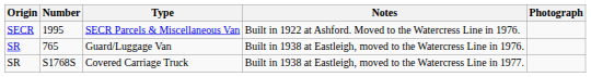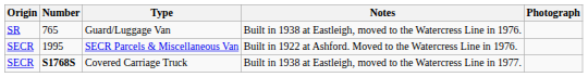 <table class="wikitable">
 <tr>
 <th>Origin</th>
 <th>Number</th>
 <th>Type</th>
 <th>Notes</th>
 <th>Photograph</th>
 </tr>
 <tr>
+<td><a href='#'>SR</a></td>
+<td>765</td>
+<td>Guard/Luggage Van</td>
+<td>Built in 1938 at Eastleigh, moved to the Watercress Line in 1976.</td>
+<td></td>
+</tr>
+<tr>
 <td><a href='#'>SECR</a></td>
 <td>1995</td>
 <td><a href='#'>SECR Parcels & Miscellaneous Van</a></td>
 <td>Built in 1922 at Ashford. Moved to the Watercress Line in 1976.</td>
 <td></td>
 </tr>
 <tr>
-<td><a href='#'>SR</a></td>
-<td>765</td>
-<td>Guard/Luggage Van</td>
-<td>Built in 1938 at Eastleigh, moved to the Watercress Line in 1976.</td>
-<td></td>
-</tr>
-<tr>
-<td>SR</td>
-<td>S1768S</td>
+<td><a href='#'>SECR</a></td>
+<td><strong>S1768S</strong></td>
 <td>Covered Carriage Truck</td>
 <td>Built in 1938 at Eastleigh, moved to the Watercress Line in 1977.</td>
 <td></td>
 </tr>
 </table>
